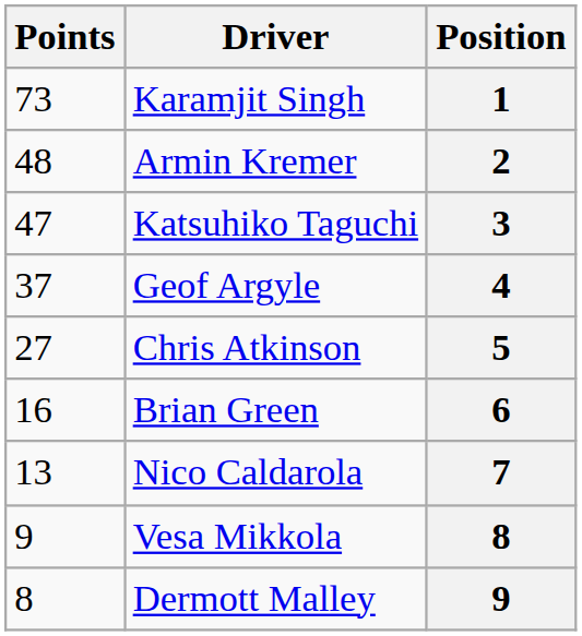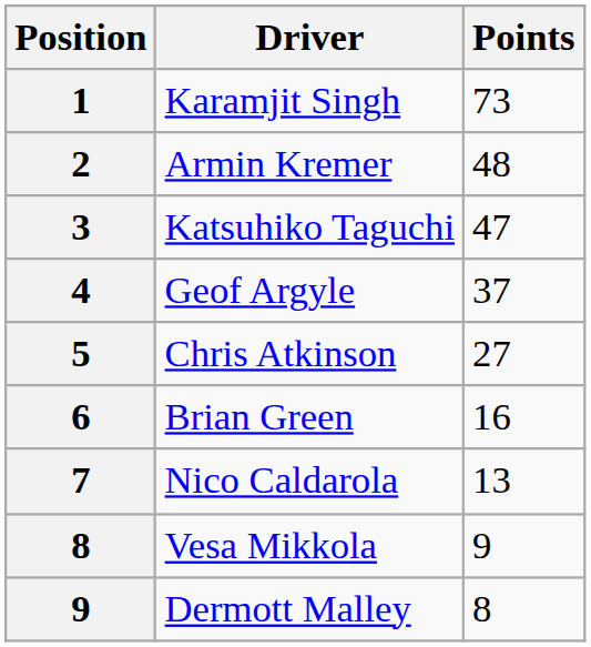 <table class="wikitable" style="font-size: 95%;">
 <tr>
+<th>Position</th>
+<th>Driver</th>
 <th>Points</th>
-<th>Driver</th>
-<th>Position</th>
 </tr>
 <tr>
+<th>1</th>
+<td> <a href='#'>Karamjit Singh</a></td>
 <td>73</td>
-<td> <a href='#'>Karamjit Singh</a></td>
-<th>1</th>
 </tr>
 <tr>
+<th>2</th>
+<td> <a href='#'>Armin Kremer</a></td>
 <td>48</td>
-<td> <a href='#'>Armin Kremer</a></td>
-<th>2</th>
 </tr>
 <tr>
+<th>3</th>
+<td> <a href='#'>Katsuhiko Taguchi</a></td>
 <td>47</td>
-<td> <a href='#'>Katsuhiko Taguchi</a></td>
-<th>3</th>
 </tr>
 <tr>
+<th>4</th>
+<td> <a href='#'>Geof Argyle</a></td>
 <td>37</td>
-<td> <a href='#'>Geof Argyle</a></td>
-<th>4</th>
 </tr>
 <tr>
+<th>5</th>
+<td> <a href='#'>Chris Atkinson</a></td>
 <td>27</td>
-<td> <a href='#'>Chris Atkinson</a></td>
-<th>5</th>
 </tr>
 <tr>
+<th>6</th>
+<td> <a href='#'>Brian Green</a></td>
 <td>16</td>
-<td> <a href='#'>Brian Green</a></td>
-<th>6</th>
 </tr>
 <tr>
+<th>7</th>
+<td> <a href='#'>Nico Caldarola</a></td>
 <td>13</td>
-<td> <a href='#'>Nico Caldarola</a></td>
-<th>7</th>
 </tr>
 <tr>
+<th>8</th>
+<td> <a href='#'>Vesa Mikkola</a></td>
 <td>9</td>
-<td> <a href='#'>Vesa Mikkola</a></td>
-<th>8</th>
 </tr>
 <tr>
+<th>9</th>
+<td> <a href='#'>Dermott Malley</a></td>
 <td>8</td>
-<td> <a href='#'>Dermott Malley</a></td>
-<th>9</th>
 </tr>
 </table>
